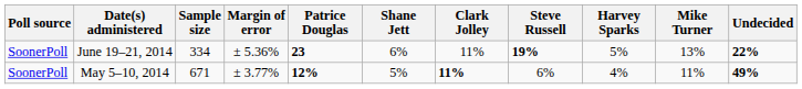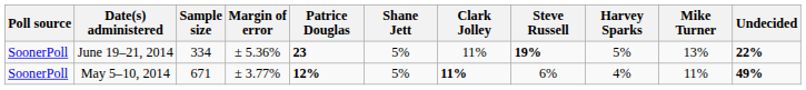 <table class="wikitable">
 <tr>
 <th>Poll source</th>
 <th>Date(s)<br>administered</th>
 <th>Sample<br>size</th>
 <th>Margin of<br>error</th>
 <th style="width:80px;">Patrice<br>Douglas</th>
 <th style="width:80px;">Shane<br>Jett</th>
 <th style="width:80px;">Clark<br>Jolley</th>
 <th style="width:80px;">Steve<br>Russell</th>
 <th style="width:80px;">Harvey<br>Sparks</th>
 <th style="width:80px;">Mike<br>Turner</th>
 <th>Undecided</th>
 </tr>
 <tr>
 <td><a href='#'>SoonerPoll</a></td>
 <td align=center>June 19–21, 2014</td>
 <td align=center>334</td>
 <td align=center>± 5.36%</td>
 <td><strong>23</strong></td>
-<td align=center>6%</td>
+<td align=center>5%</td>
 <td align=center>11%</td>
 <td><strong>19%</strong></td>
 <td align=center>5%</td>
 <td align=center>13%</td>
 <td><strong>22%</strong></td>
 </tr>
 <tr>
 <td><a href='#'>SoonerPoll</a></td>
 <td align=center>May 5–10, 2014</td>
 <td align=center>671</td>
 <td align=center>± 3.77%</td>
 <td><strong>12%</strong></td>
 <td align=center>5%</td>
 <td><strong>11%</strong></td>
 <td align=center>6%</td>
 <td align=center>4%</td>
 <td align=center>11%</td>
 <td><strong>49%</strong></td>
 </tr>
 </table>
